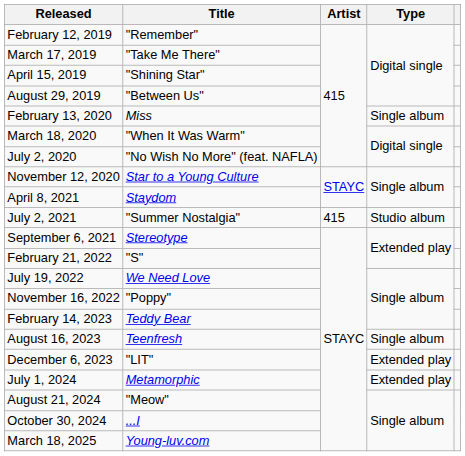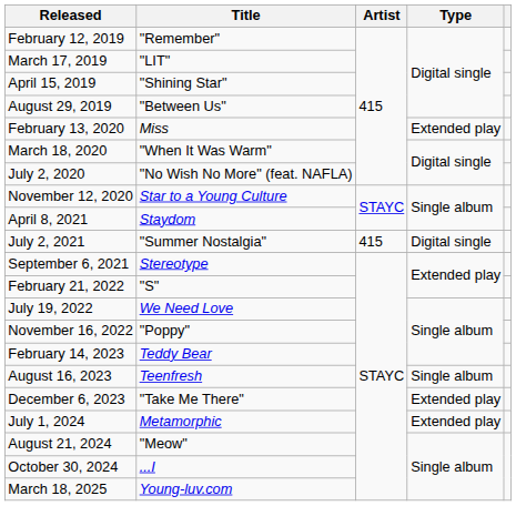 <table class="wikitable sortable plainrowheaders">
 <tr>
 <th scope="col">Released</th>
 <th scope="col">Title</th>
 <th scope="col">Artist</th>
 <th scope="col">Type</th>
 <th scope="col" class="unsortable"></th>
 </tr>
 <tr>
 <td>February 12, 2019</td>
 <td>"Remember"</td>
 <td rowspan="7">415</td>
 <td rowspan="4">Digital single</td>
 </tr>
 <tr>
 <td>March 17, 2019</td>
-<td>"Take Me There"</td>
+<td>"LIT"</td>
 <td></td>
 </tr>
 <tr>
 <td>April 15, 2019</td>
 <td>"Shining Star"</td>
 <td></td>
 </tr>
 <tr>
 <td>August 29, 2019</td>
 <td>"Between Us"</td>
 <td></td>
 </tr>
 <tr>
 <td>February 13, 2020</td>
 <td><em>Miss</em></td>
-<td rowspan='1'>Single album</td>
+<td>Extended play</td>
 <td></td>
 </tr>
 <tr>
 <td>March 18, 2020</td>
 <td>"When It Was Warm"</td>
 <td rowspan="2">Digital single</td>
 <td></td>
 </tr>
 <tr>
 <td>July 2, 2020</td>
 <td>"No Wish No More" (feat. NAFLA)</td>
 <td></td>
 </tr>
 <tr>
 <td>November 12, 2020</td>
 <td><em><a href='#'>Star to a Young Culture</a></em></td>
 <td rowspan="2"><a href='#'>STAYC</a></td>
 <td rowspan="2">Single album</td>
 </tr>
 <tr>
 <td>April 8, 2021</td>
 <td><em><a href='#'>Staydom</a></em></td>
 <td align="center"></td>
 </tr>
 <tr>
 <td>July 2, 2021</td>
 <td>"Summer Nostalgia"</td>
 <td>415</td>
-<td rowspan='1'>Studio album</td>
+<td>Digital single</td>
 </tr>
 <tr>
 <td>September 6, 2021</td>
 <td><a href='#'><em>Stereotype</em></a></td>
 <td rowspan="11">STAYC</td>
 <td rowspan="2">Extended play</td>
 <td align="center"></td>
 </tr>
 <tr>
 <td>February 21, 2022</td>
 <td>"S"</td>
 <td align="center"></td>
 </tr>
 <tr>
 <td>July 19, 2022</td>
 <td><a href='#'><em>We Need Love</em></a></td>
 <td rowspan="3">Single album</td>
 <td align="center"></td>
 </tr>
 <tr>
 <td>November 16, 2022</td>
 <td>"Poppy"</td>
 <td align="center"></td>
 </tr>
 <tr>
 <td>February 14, 2023</td>
 <td><a href='#'><em>Teddy Bear</em></a></td>
 <td align="center"></td>
 </tr>
 <tr>
 <td>August 16, 2023</td>
 <td><a href='#'><em>Teenfresh</em></a></td>
 <td rowspan='1'>Single album</td>
 <td align="center"></td>
 </tr>
 <tr>
 <td>December 6, 2023</td>
-<td>"LIT"</td>
+<td>"Take Me There"</td>
 <td rowspan='1'>Extended play</td>
 </tr>
 <tr>
 <td>July 1, 2024</td>
 <td><a href='#'><em>Metamorphic</em></a></td>
 <td>Extended play</td>
 <td align="center"></td>
 </tr>
 <tr>
 <td>August 21, 2024</td>
 <td>"Meow"</td>
 <td rowspan='3'>Single album</td>
 </tr>
 <tr>
 <td>October 30, 2024</td>
 <td><a href='#'> <em>...I</em></a></td>
 </tr>
 <tr>
 <td>March 18, 2025</td>
 <td><em><a href='#'>Young-luv.com</a></em></td>
 </tr>
 </table>
